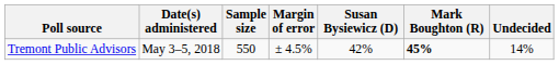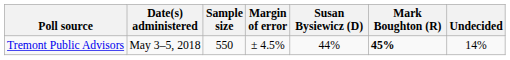 <table class="wikitable">
 <tr valign=bottom>
 <th>Poll source</th>
 <th>Date(s)<br>administered</th>
 <th>Sample<br>size</th>
 <th>Margin<br>of error</th>
 <th style="width:100px;">Susan<br>Bysiewicz (D)</th>
 <th style="width:100px;">Mark<br>Boughton (R)</th>
 <th>Undecided</th>
 </tr>
 <tr>
 <td><a href='#'>Tremont Public Advisors</a></td>
 <td align=center>May 3–5, 2018</td>
 <td align=center>550</td>
 <td align=center>± 4.5%</td>
-<td align=center>42%</td>
+<td align=center>44%</td>
 <td><strong>45%</strong></td>
 <td align=center>14%</td>
 </tr>
 </table>
